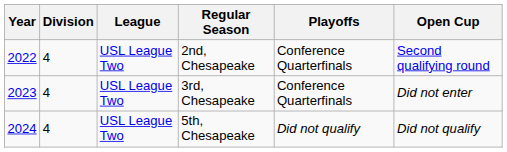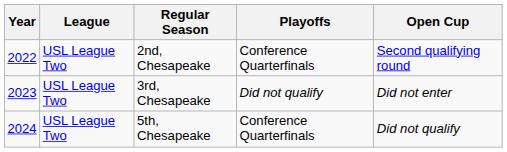 <table class="wikitable">
 <tr>
 <th>Year</th>
-<th>Division</th>
 <th>League</th>
 <th>Regular Season</th>
 <th>Playoffs</th>
 <th>Open Cup</th>
 </tr>
 <tr>
 <td><a href='#'>2022</a></td>
-<td>4</td>
 <td><a href='#'>USL League Two</a></td>
 <td>2nd, Chesapeake</td>
 <td>Conference Quarterfinals</td>
 <td><a href='#'>Second qualifying round</a></td>
 </tr>
 <tr>
 <td><a href='#'>2023</a></td>
-<td>4</td>
 <td><a href='#'>USL League Two</a></td>
 <td>3rd, Chesapeake</td>
-<td>Conference Quarterfinals</td>
+<td><em>Did not qualify</em></td>
 <td><em>Did not enter</em></td>
 </tr>
 <tr>
 <td><a href='#'>2024</a></td>
-<td>4</td>
 <td><a href='#'>USL League Two</a></td>
 <td>5th, Chesapeake</td>
-<td><em>Did not qualify</em></td>
+<td>Conference Quarterfinals</td>
 <td><em>Did not qualify</em></td>
 </tr>
 </table>
